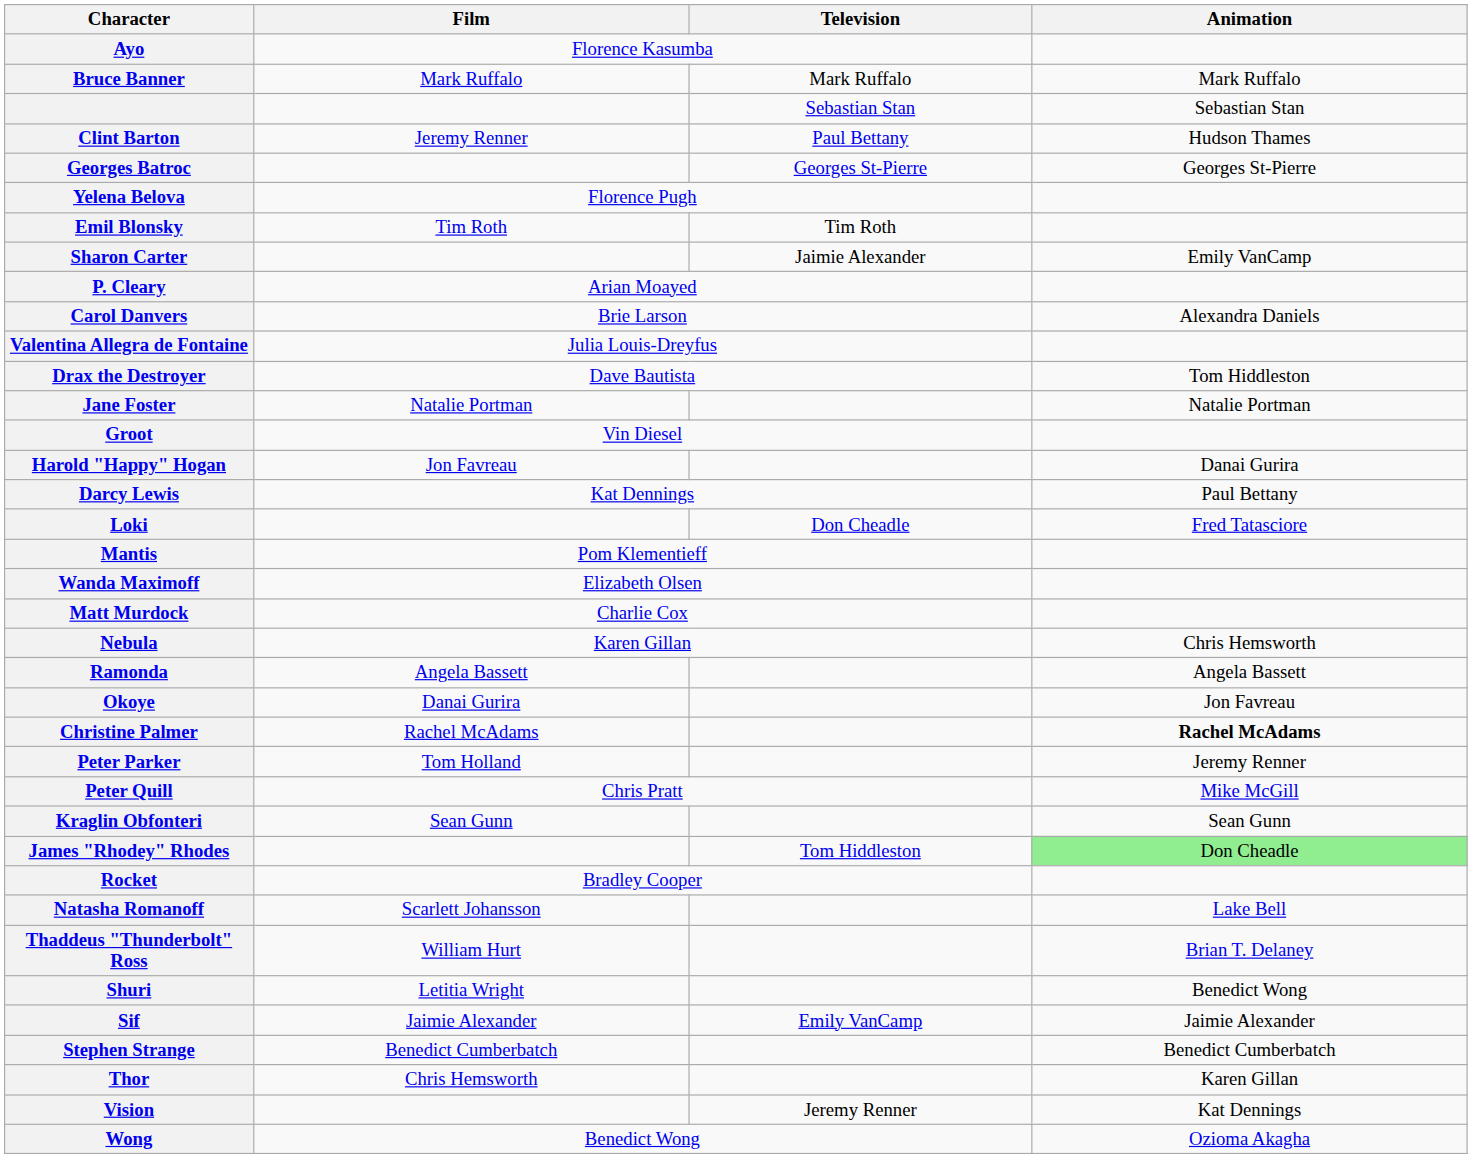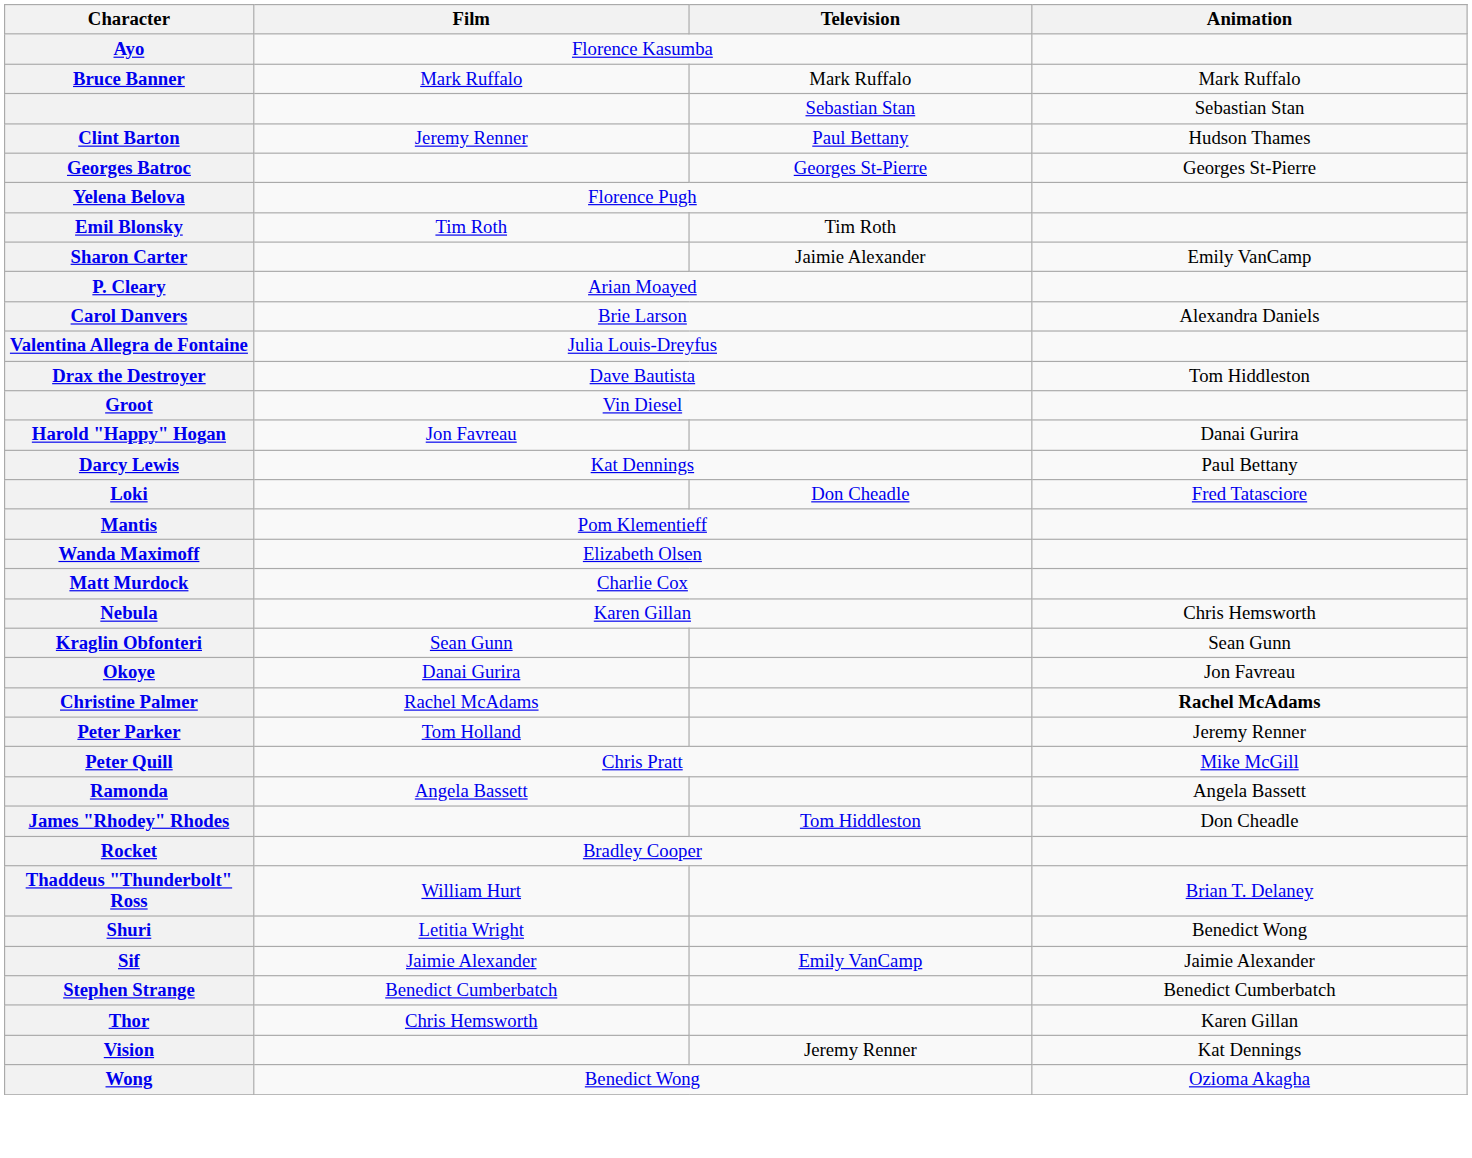 <table class="wikitable" style="text-align: center; width: 99%;">
 <tr>
 <th scope="col" style="width: 17%;">Character</th>
 <th scope="col">Film</th>
 <th scope="col">Television</th>
 <th scope="col">Animation</th>
 </tr>
 <tr>
 <th scope="row"><a href='#'>Ayo</a></th>
 <td colspan="2"><a href='#'>Florence Kasumba</a></td>
 <td></td>
 </tr>
 <tr>
 <th scope="row"><a href='#'>Bruce Banner<br></a></th>
 <td><a href='#'>Mark Ruffalo</a></td>
 <td>Mark Ruffalo</td>
 <td>Mark Ruffalo</td>
 </tr>
 <tr>
 <th scope="row"><a href='#'><br></a></th>
 <td></td>
 <td><a href='#'>Sebastian Stan</a></td>
 <td>Sebastian Stan</td>
 </tr>
 <tr>
 <th scope="row"><a href='#'>Clint Barton<br></a></th>
 <td><a href='#'>Jeremy Renner</a></td>
 <td><a href='#'>Paul Bettany</a></td>
 <td>Hudson Thames</td>
 </tr>
 <tr>
 <th scope="row"><a href='#'>Georges Batroc</a></th>
 <td></td>
 <td><a href='#'>Georges St-Pierre</a></td>
 <td>Georges St-Pierre</td>
 </tr>
 <tr>
 <th scope="row"><a href='#'>Yelena Belova<br></a></th>
 <td colspan="2"><a href='#'>Florence Pugh</a></td>
 <td></td>
 </tr>
 <tr>
 <th scope="row"><a href='#'>Emil Blonsky<br></a></th>
 <td><a href='#'>Tim Roth</a></td>
 <td>Tim Roth</td>
 <td></td>
 </tr>
 <tr>
 <th scope="row"><a href='#'>Sharon Carter<br></a></th>
 <td></td>
 <td>Jaimie Alexander</td>
 <td>Emily VanCamp</td>
 </tr>
 <tr>
 <th scope="row"><a href='#'>P. Cleary</a></th>
 <td colspan="2"><a href='#'>Arian Moayed</a></td>
 <td></td>
 </tr>
 <tr>
 <th scope="row"><a href='#'>Carol Danvers<br></a></th>
 <td colspan="2"><a href='#'>Brie Larson</a></td>
 <td>Alexandra Daniels</td>
 </tr>
 <tr>
 <th scope="row"><a href='#'>Valentina Allegra de Fontaine</a></th>
 <td colspan="2"><a href='#'>Julia Louis-Dreyfus</a></td>
 <td></td>
 </tr>
 <tr>
 <th scope="row"><a href='#'>Drax the Destroyer</a></th>
 <td colspan="2"><a href='#'>Dave Bautista</a></td>
 <td>Tom Hiddleston</td>
 </tr>
 <tr>
-<th scope="row"><a href='#'>Jane Foster<br></a></th>
-<td><a href='#'>Natalie Portman</a></td>
-<td></td>
-<td>Natalie Portman</td>
-</tr>
-<tr>
 <th scope="row"><a href='#'>Groot</a></th>
 <td colspan="2"><a href='#'>Vin Diesel</a></td>
 <td></td>
 </tr>
 <tr>
 <th scope="row"><a href='#'>Harold "Happy" Hogan</a></th>
 <td><a href='#'>Jon Favreau</a></td>
 <td></td>
 <td>Danai Gurira</td>
 </tr>
 <tr>
 <th scope="row"><a href='#'>Darcy Lewis</a></th>
 <td colspan="2"><a href='#'>Kat Dennings</a></td>
 <td>Paul Bettany</td>
 </tr>
 <tr>
 <th scope="row"><a href='#'>Loki</a></th>
 <td></td>
 <td><a href='#'>Don Cheadle</a></td>
 <td><a href='#'>Fred Tatasciore</a></td>
 </tr>
 <tr>
 <th scope="row"><a href='#'>Mantis</a></th>
 <td colspan="2"><a href='#'>Pom Klementieff</a></td>
 <td></td>
 </tr>
 <tr>
 <th scope="row"><a href='#'>Wanda Maximoff<br></a></th>
 <td colspan="2"><a href='#'>Elizabeth Olsen</a></td>
 <td></td>
 </tr>
 <tr>
 <th scope="row"><a href='#'>Matt Murdock<br></a></th>
 <td colspan="2"><a href='#'>Charlie Cox</a></td>
 <td></td>
 </tr>
 <tr>
 <th scope="row"><a href='#'>Nebula</a></th>
 <td colspan="2"><a href='#'>Karen Gillan</a></td>
 <td>Chris Hemsworth</td>
 </tr>
 <tr>
-<th scope="row"><a href='#'>Ramonda</a></th>
-<td><a href='#'>Angela Bassett</a></td>
+<th scope="row"><a href='#'>Kraglin Obfonteri</a></th>
+<td><a href='#'>Sean Gunn</a></td>
 <td></td>
-<td>Angela Bassett</td>
+<td>Sean Gunn</td>
 </tr>
 <tr>
 <th scope="row"><a href='#'>Okoye</a></th>
 <td><a href='#'>Danai Gurira</a></td>
 <td></td>
 <td>Jon Favreau</td>
 </tr>
 <tr>
 <th scope="row"><a href='#'>Christine Palmer</a></th>
 <td><a href='#'>Rachel McAdams</a></td>
 <td></td>
 <td><strong>Rachel McAdams</strong></td>
 </tr>
 <tr>
 <th scope="row"><a href='#'>Peter Parker<br></a></th>
 <td><a href='#'>Tom Holland</a></td>
 <td></td>
 <td>Jeremy Renner</td>
 </tr>
 <tr>
 <th scope="row"><a href='#'>Peter Quill<br></a></th>
 <td colspan="2"><a href='#'>Chris Pratt</a></td>
 <td><a href='#'>Mike McGill</a></td>
 </tr>
 <tr>
-<th scope="row"><a href='#'>Kraglin Obfonteri</a></th>
-<td><a href='#'>Sean Gunn</a></td>
+<th scope="row"><a href='#'>Ramonda</a></th>
+<td><a href='#'>Angela Bassett</a></td>
 <td></td>
-<td>Sean Gunn</td>
+<td>Angela Bassett</td>
 </tr>
 <tr>
 <th scope="row"><a href='#'>James "Rhodey" Rhodes<br></a></th>
 <td></td>
 <td><a href='#'>Tom Hiddleston</a></td>
-<td style="background: lightgreen;">Don Cheadle</td>
+<td>Don Cheadle</td>
 </tr>
 <tr>
 <th scope="row"><a href='#'>Rocket</a></th>
 <td colspan="2"><a href='#'>Bradley Cooper</a></td>
 <td></td>
-</tr>
-<tr>
-<th scope="row"><a href='#'>Natasha Romanoff<br></a></th>
-<td><a href='#'>Scarlett Johansson</a></td>
-<td></td>
-<td><a href='#'>Lake Bell</a></td>
 </tr>
 <tr>
 <th scope="row"><a href='#'>Thaddeus "Thunderbolt" Ross</a></th>
 <td><a href='#'>William Hurt</a></td>
 <td></td>
 <td><a href='#'>Brian T. Delaney</a></td>
 </tr>
 <tr>
 <th scope="row"><a href='#'>Shuri<br></a></th>
 <td><a href='#'>Letitia Wright</a></td>
 <td></td>
 <td>Benedict Wong</td>
 </tr>
 <tr>
 <th scope="row"><a href='#'>Sif</a></th>
 <td><a href='#'>Jaimie Alexander</a></td>
 <td><a href='#'>Emily VanCamp</a></td>
 <td>Jaimie Alexander</td>
 </tr>
 <tr>
 <th scope="row"><a href='#'>Stephen Strange</a></th>
 <td><a href='#'>Benedict Cumberbatch</a></td>
 <td></td>
 <td>Benedict Cumberbatch</td>
 </tr>
 <tr>
 <th scope="row"><a href='#'>Thor</a></th>
 <td><a href='#'>Chris Hemsworth</a></td>
 <td></td>
 <td>Karen Gillan</td>
 </tr>
 <tr>
 <th scope="row"><a href='#'>Vision</a></th>
 <td></td>
 <td>Jeremy Renner</td>
 <td>Kat Dennings</td>
 </tr>
 <tr>
 <th scope="row"><a href='#'>Wong</a></th>
 <td colspan="2"><a href='#'>Benedict Wong</a></td>
 <td><a href='#'>Ozioma Akagha</a></td>
 </tr>
 <tr>
 </tr>
 </table>
